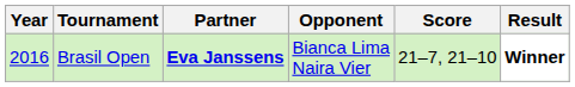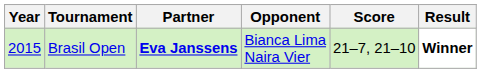 <table class="sortable wikitable" style="font-size: 90%;">
 <tr>
 <th>Year</th>
 <th>Tournament</th>
 <th>Partner</th>
 <th>Opponent</th>
 <th>Score</th>
 <th>Result</th>
 </tr>
 <tr style="background:#D4F1C5">
-<td align="center"><a href='#'>2016</a></td>
+<td align="center"><a href='#'>2015</a></td>
 <td align="left"><a href='#'>Brasil Open</a></td>
 <td align="left"><strong> <a href='#'>Eva Janssens</a></strong></td>
 <td align="left"> <a href='#'>Bianca Lima</a> <br>  <a href='#'>Naira Vier</a></td>
 <td align="left">21–7, 21–10</td>
 <td style="text-align:left; background:white"> <strong>Winner</strong></td>
 </tr>
 </table>
